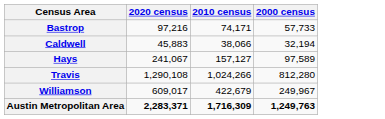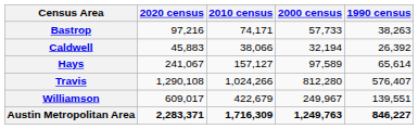 <table class="wikitable sortable">
 <tr>
 <th>Census Area</th>
 <th><a href='#'>2020 census</a></th>
 <th><a href='#'>2010 census</a></th>
 <th><a href='#'>2000 census</a></th>
+<th><a href='#'>1990 census</a></th>
 </tr>
 <tr>
 <th><strong><a href='#'>Bastrop</a></strong></th>
 <td align="right">97,216</td>
 <td align="right">74,171</td>
 <td align="right">57,733</td>
+<td align="right">38,263</td>
 </tr>
 <tr>
 <th><strong><a href='#'>Caldwell</a></strong></th>
 <td align="right">45,883</td>
 <td align="right">38,066</td>
 <td align="right">32,194</td>
+<td align="right">26,392</td>
 </tr>
 <tr>
 <th><strong><a href='#'>Hays</a></strong></th>
 <td align="right">241,067</td>
 <td align="right">157,127</td>
 <td align="right">97,589</td>
+<td align="right">65,614</td>
 </tr>
 <tr>
 <th><strong><a href='#'>Travis</a></strong></th>
 <td align="right">1,290,108</td>
 <td align="right">1,024,266</td>
 <td align="right">812,280</td>
+<td align="right">576,407</td>
 </tr>
 <tr>
 <th><strong><a href='#'>Williamson</a></strong></th>
 <td align="right">609,017</td>
 <td align="right">422,679</td>
 <td align="right">249,967</td>
+<td align="right">139,551</td>
 </tr>
 <tr>
 <th><strong>Austin Metropolitan Area</strong></th>
 <td align="right"><strong>2,283,371</strong></td>
 <td align="right"><strong>1,716,309</strong></td>
 <td align="right"><strong>1,249,763</strong></td>
+<td align="right"><strong>846,227</strong></td>
 </tr>
 </table>
